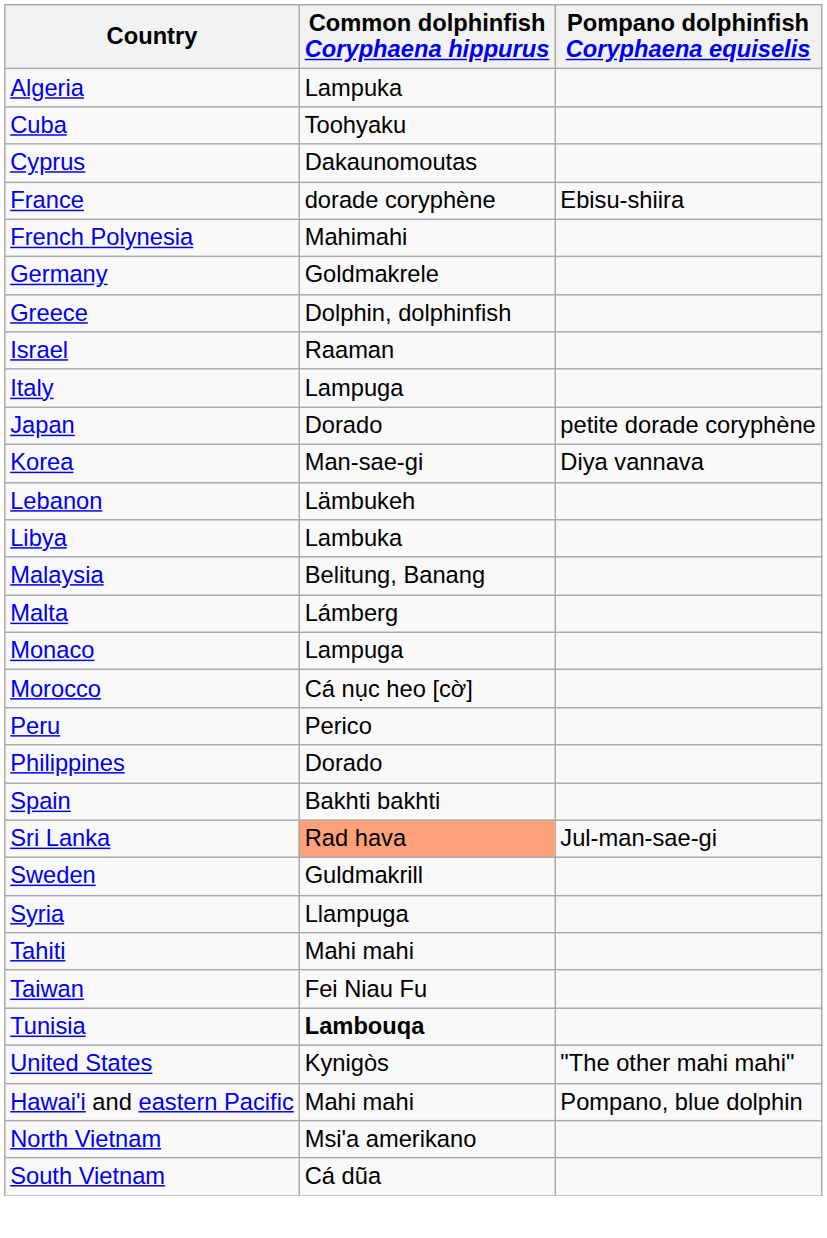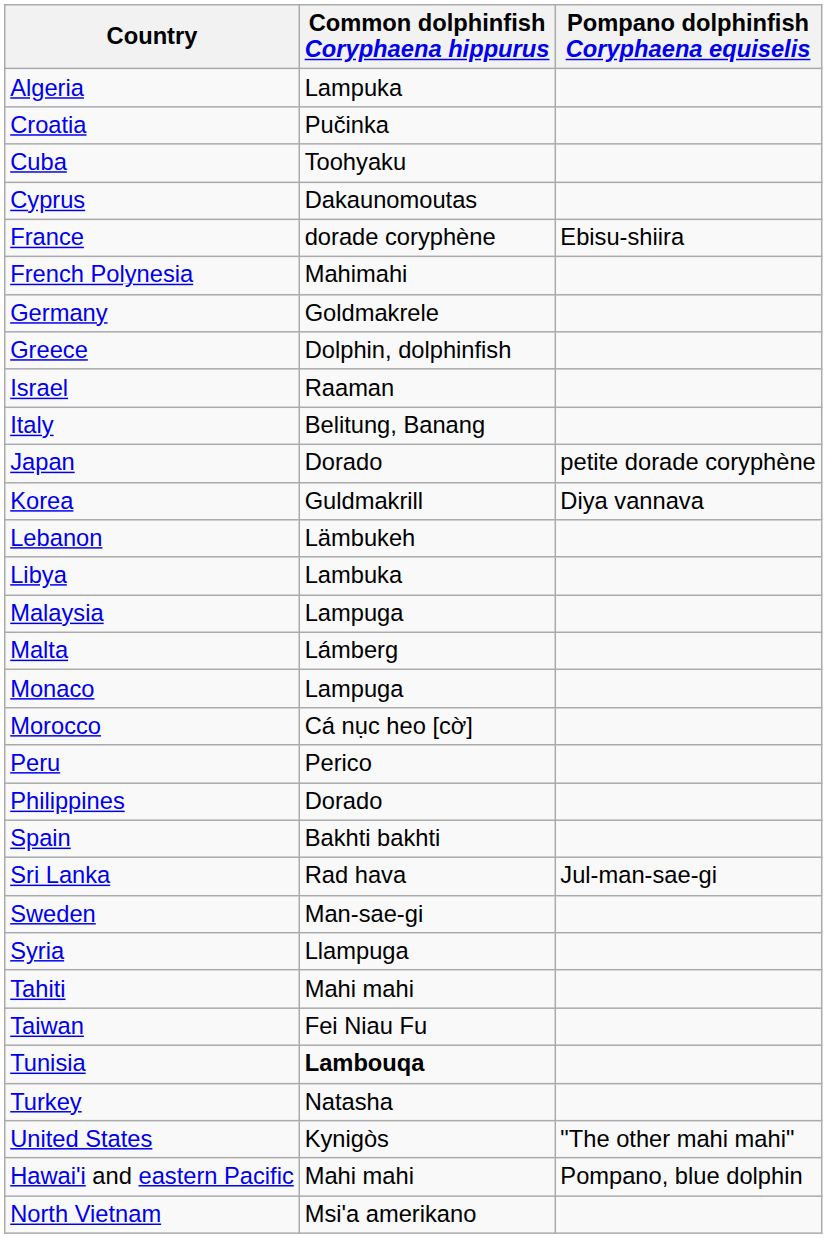 <table class="wikitable" border="1">
 <tr>
 <th>Country</th>
 <th>Common dolphinfish <br><em><a href='#'>Coryphaena hippurus</a></em></th>
 <th>Pompano dolphinfish <br><em><a href='#'>Coryphaena equiselis</a></em></th>
 </tr>
 <tr>
 <td><a href='#'>Algeria</a></td>
 <td>Lampuka</td>
+<td></td>
+</tr>
+<tr>
+<td><a href='#'>Croatia</a></td>
+<td>Pučinka</td>
 <td></td>
 </tr>
 <tr>
 <td><a href='#'>Cuba</a></td>
 <td>Toohyaku</td>
 <td></td>
 </tr>
 <tr>
 <td><a href='#'>Cyprus</a></td>
 <td>Dakaunomoutas</td>
 <td></td>
 </tr>
 <tr>
 <td><a href='#'>France</a></td>
 <td>dorade coryphène</td>
 <td>Ebisu-shiira</td>
 </tr>
 <tr>
 <td><a href='#'>French Polynesia</a></td>
 <td>Mahimahi</td>
 <td></td>
 </tr>
 <tr>
 <td><a href='#'>Germany</a></td>
 <td>Goldmakrele</td>
 <td></td>
 </tr>
 <tr>
 <td><a href='#'>Greece</a></td>
 <td>Dolphin, dolphinfish</td>
 <td></td>
 </tr>
 <tr>
 <td><a href='#'>Israel</a></td>
 <td>Raaman</td>
 <td></td>
 </tr>
 <tr>
 <td><a href='#'>Italy</a></td>
-<td>Lampuga</td>
+<td>Belitung, Banang</td>
 <td></td>
 </tr>
 <tr>
 <td><a href='#'>Japan</a></td>
 <td>Dorado</td>
 <td>petite dorade coryphène</td>
 </tr>
 <tr>
 <td><a href='#'>Korea</a></td>
-<td>Man-sae-gi</td>
+<td>Guldmakrill</td>
 <td>Diya vannava</td>
 </tr>
 <tr>
 <td><a href='#'>Lebanon</a></td>
 <td>Lämbukeh</td>
 <td></td>
 </tr>
 <tr>
 <td><a href='#'>Libya</a></td>
 <td>Lambuka</td>
 <td></td>
 </tr>
 <tr>
 <td><a href='#'>Malaysia</a></td>
-<td>Belitung, Banang</td>
+<td>Lampuga</td>
 <td></td>
 </tr>
 <tr>
 <td><a href='#'>Malta</a></td>
 <td>Lámberg</td>
 <td></td>
 </tr>
 <tr>
 <td><a href='#'>Monaco</a></td>
 <td>Lampuga</td>
 <td></td>
 </tr>
 <tr>
 <td><a href='#'>Morocco</a></td>
 <td>Cá nục heo [cờ]</td>
 <td></td>
 </tr>
 <tr>
 <td><a href='#'>Peru</a></td>
 <td>Perico</td>
 <td></td>
 </tr>
 <tr>
 <td><a href='#'>Philippines</a></td>
 <td>Dorado</td>
 <td></td>
 </tr>
 <tr>
 <td><a href='#'>Spain</a></td>
 <td>Bakhti bakhti</td>
 <td></td>
 </tr>
 <tr>
 <td><a href='#'>Sri Lanka</a></td>
-<td style="background: lightsalmon;">Rad hava</td>
+<td>Rad hava</td>
 <td>Jul-man-sae-gi</td>
 </tr>
 <tr>
 <td><a href='#'>Sweden</a></td>
-<td>Guldmakrill</td>
+<td>Man-sae-gi</td>
 <td></td>
 </tr>
 <tr>
 <td><a href='#'>Syria</a></td>
 <td>Llampuga</td>
 <td></td>
 </tr>
 <tr>
 <td><a href='#'>Tahiti</a></td>
 <td>Mahi mahi</td>
 <td></td>
 </tr>
 <tr>
 <td><a href='#'>Taiwan</a></td>
 <td>Fei Niau Fu</td>
 <td></td>
 </tr>
 <tr>
 <td><a href='#'>Tunisia</a></td>
 <td><strong>Lambouqa</strong></td>
 <td></td>
 </tr>
 <tr>
+<td><a href='#'>Turkey</a></td>
+<td>Natasha</td>
+<td></td>
+</tr>
+<tr>
 <td><a href='#'>United States</a></td>
 <td>Kynigòs</td>
 <td>"The other mahi mahi"</td>
 </tr>
 <tr>
 <td><a href='#'>Hawai'i</a> and <a href='#'>eastern Pacific</a></td>
 <td>Mahi mahi</td>
 <td>Pompano, blue dolphin</td>
 </tr>
 <tr>
 <td><a href='#'>North Vietnam</a></td>
 <td>Msi'a amerikano</td>
 <td></td>
 </tr>
-<tr>
-<td><a href='#'>South Vietnam</a></td>
-<td>Cá dũa</td>
-<td></td>
-</tr>
 </table>
